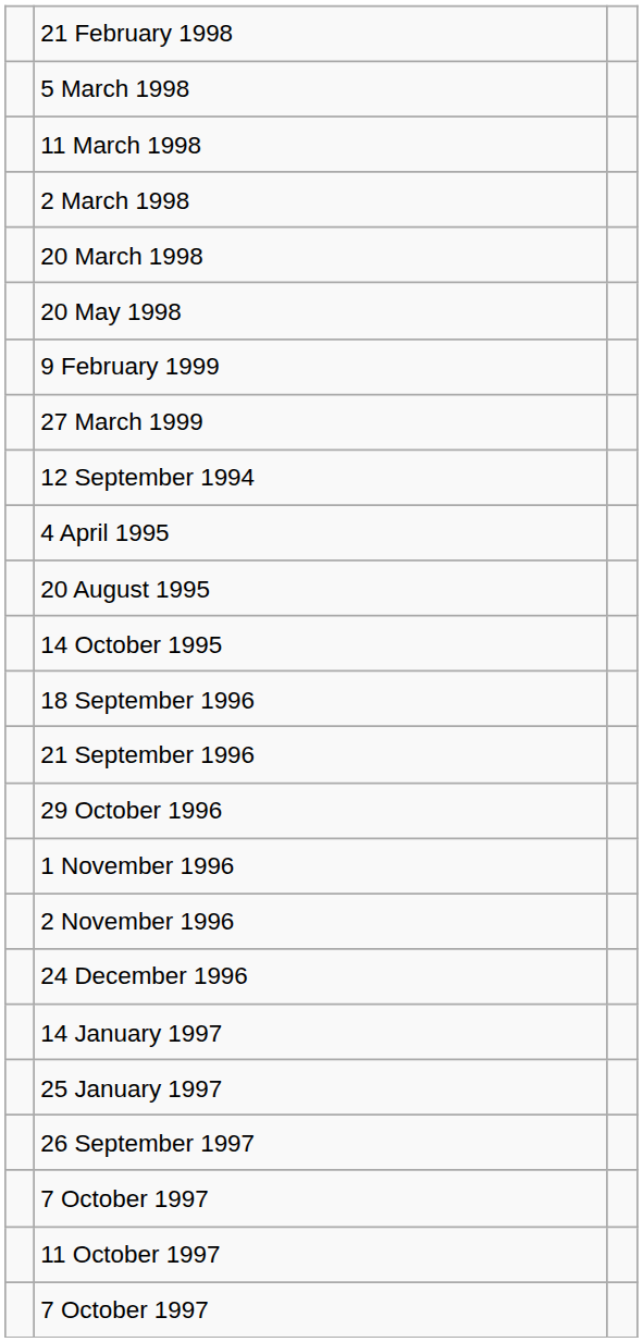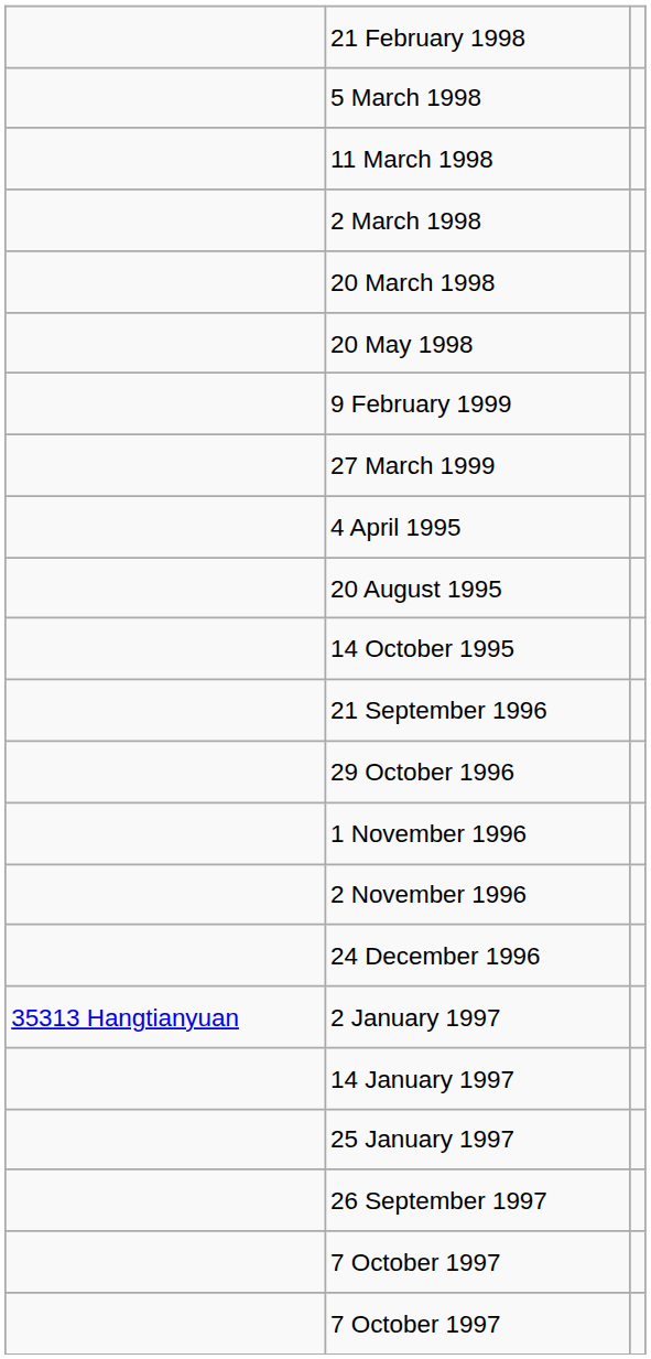 <table class="wikitable" style="font-size: 80%; float: left; width: 26em; margin-right: 1em; height: 700px">
 <tr>
 <td></td>
 <td>21 February 1998</td>
 <td></td>
 </tr>
 <tr>
 <td></td>
 <td>5 March 1998</td>
 <td></td>
 </tr>
 <tr>
 <td></td>
 <td>11 March 1998</td>
 <td></td>
 </tr>
 <tr>
 <td></td>
 <td>2 March 1998</td>
 <td></td>
 </tr>
 <tr>
 <td></td>
 <td>20 March 1998</td>
 <td></td>
 </tr>
 <tr>
 <td></td>
 <td>20 May 1998</td>
 <td></td>
 </tr>
 <tr>
 <td></td>
 <td>9 February 1999</td>
 <td></td>
 </tr>
 <tr>
 <td></td>
 <td>27 March 1999</td>
 <td></td>
 </tr>
 <tr>
 <td></td>
-<td>12 September 1994</td>
-<td></td>
-</tr>
-<tr>
-<td></td>
 <td>4 April 1995</td>
 <td></td>
 </tr>
 <tr>
 <td></td>
 <td>20 August 1995</td>
 <td></td>
 </tr>
 <tr>
 <td></td>
 <td>14 October 1995</td>
-<td></td>
-</tr>
-<tr>
-<td></td>
-<td>18 September 1996</td>
 <td></td>
 </tr>
 <tr>
 <td></td>
 <td>21 September 1996</td>
 <td></td>
 </tr>
 <tr>
 <td></td>
 <td>29 October 1996</td>
 <td></td>
 </tr>
 <tr>
 <td></td>
 <td>1 November 1996</td>
 <td></td>
 </tr>
 <tr>
 <td></td>
 <td>2 November 1996</td>
 <td></td>
 </tr>
 <tr>
 <td></td>
 <td>24 December 1996</td>
 <td></td>
 </tr>
 <tr>
+<td><a href='#'>35313 Hangtianyuan</a></td>
+<td>2 January 1997</td>
+<td></td>
+</tr>
+<tr>
 <td></td>
 <td>14 January 1997</td>
 <td></td>
 </tr>
 <tr>
 <td></td>
 <td>25 January 1997</td>
 <td></td>
 </tr>
 <tr>
 <td></td>
 <td>26 September 1997</td>
 <td></td>
 </tr>
 <tr>
 <td></td>
 <td>7 October 1997</td>
 <td></td>
 </tr>
 <tr>
 <td></td>
-<td>11 October 1997</td>
-<td></td>
-</tr>
-<tr>
-<td></td>
 <td>7 October 1997</td>
 <td></td>
 </tr>
 </table>
